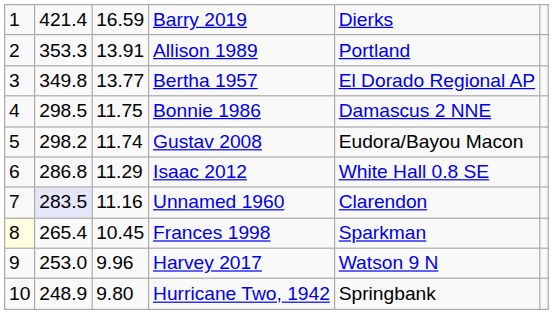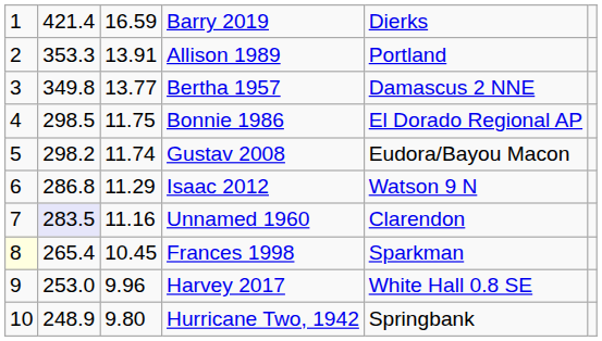 <table class="wikitable">
 <tr>
 <td>1</td>
 <td>421.4</td>
 <td>16.59</td>
 <td><a href='#'>Barry 2019</a></td>
 <td><a href='#'>Dierks</a></td>
 <td></td>
 </tr>
 <tr>
 <td>2</td>
 <td>353.3</td>
 <td>13.91</td>
 <td><a href='#'>Allison 1989</a></td>
 <td><a href='#'>Portland</a></td>
 <td></td>
 </tr>
 <tr>
 <td>3</td>
 <td>349.8</td>
 <td>13.77</td>
 <td><a href='#'>Bertha 1957</a></td>
-<td><a href='#'>El Dorado Regional AP</a></td>
+<td><a href='#'>Damascus 2 NNE</a></td>
 <td></td>
 </tr>
 <tr>
 <td>4</td>
 <td>298.5</td>
 <td>11.75</td>
 <td><a href='#'>Bonnie 1986</a></td>
-<td><a href='#'>Damascus 2 NNE</a></td>
+<td><a href='#'>El Dorado Regional AP</a></td>
 <td></td>
 </tr>
 <tr>
 <td>5</td>
 <td>298.2</td>
 <td>11.74</td>
 <td><a href='#'>Gustav 2008</a></td>
 <td>Eudora/Bayou Macon</td>
 <td></td>
 </tr>
 <tr>
 <td>6</td>
 <td>286.8</td>
 <td>11.29</td>
 <td><a href='#'>Isaac 2012</a></td>
-<td><a href='#'>White Hall 0.8 SE</a></td>
+<td><a href='#'>Watson 9 N</a></td>
 <td></td>
 </tr>
 <tr>
 <td>7</td>
 <td style="background: lavender;">283.5</td>
 <td>11.16</td>
 <td><a href='#'>Unnamed 1960</a></td>
 <td><a href='#'>Clarendon</a></td>
 <td></td>
 </tr>
 <tr>
 <td style="background: lightyellow;">8</td>
 <td>265.4</td>
 <td>10.45</td>
 <td><a href='#'>Frances 1998</a></td>
 <td><a href='#'>Sparkman</a></td>
 <td></td>
 </tr>
 <tr>
 <td>9</td>
 <td>253.0</td>
 <td>9.96</td>
 <td><a href='#'>Harvey 2017</a></td>
-<td><a href='#'>Watson 9 N</a></td>
+<td><a href='#'>White Hall 0.8 SE</a></td>
 <td></td>
 </tr>
 <tr>
 <td>10</td>
 <td>248.9</td>
 <td>9.80</td>
 <td><a href='#'>Hurricane Two, 1942</a></td>
 <td>Springbank</td>
 <td></td>
 </tr>
 </table>
